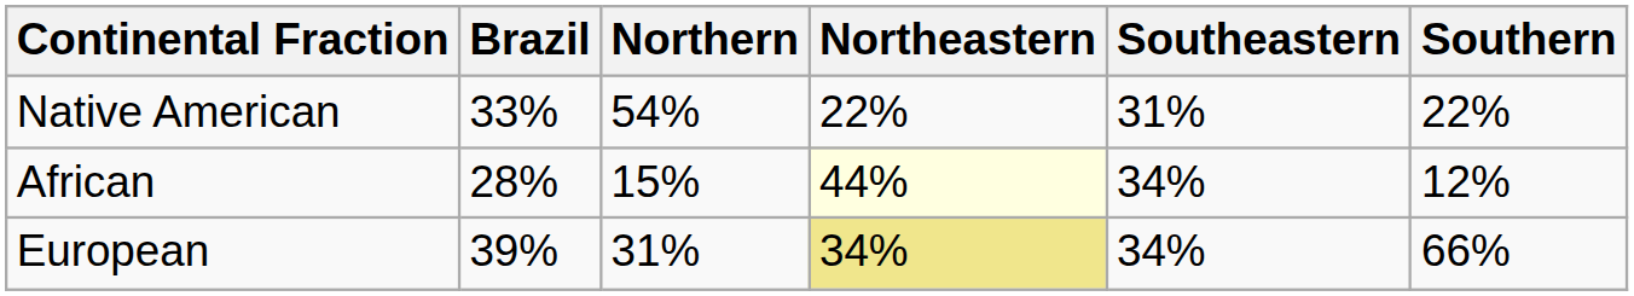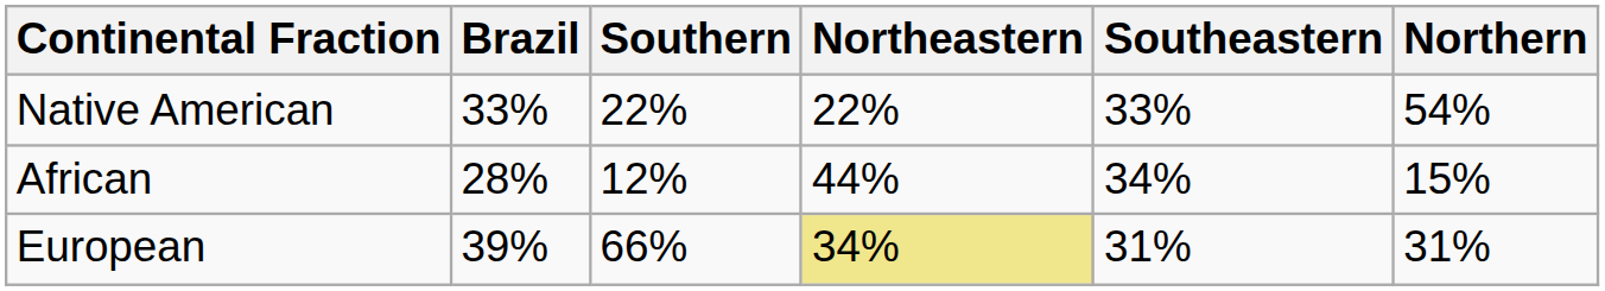 <table class="wikitable">
 <tr>
 <th>Continental Fraction</th>
 <th>Brazil</th>
-<th>Northern</th>
+<th>Southern</th>
 <th>Northeastern</th>
 <th>Southeastern</th>
-<th>Southern</th>
+<th>Northern</th>
 </tr>
 <tr>
 <td>Native American</td>
 <td>33%</td>
+<td>22%</td>
+<td>22%</td>
+<td>33%</td>
 <td>54%</td>
-<td>22%</td>
-<td>31%</td>
-<td>22%</td>
 </tr>
 <tr>
 <td>African</td>
 <td>28%</td>
+<td>12%</td>
+<td>44%</td>
+<td>34%</td>
 <td>15%</td>
-<td style="background: lightyellow;">44%</td>
-<td>34%</td>
-<td>12%</td>
 </tr>
 <tr>
 <td>European</td>
 <td>39%</td>
+<td>66%</td>
+<td style="background: khaki;">34%</td>
 <td>31%</td>
-<td style="background: khaki;">34%</td>
-<td>34%</td>
-<td>66%</td>
+<td>31%</td>
 </tr>
 </table>
